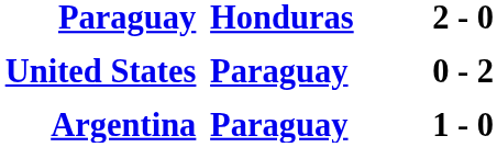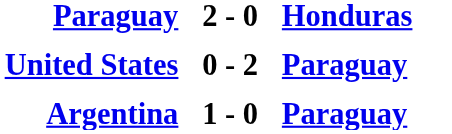 <table cellpadding=2 style=font-size:90% align=center>
 <tr>
 <td width=40% align=right><strong><a href='#'>Paraguay</a></strong></td>
+<td align=center><strong>2 - 0</strong></td>
 <td><strong><a href='#'>Honduras</a></strong></td>
-<td align=center><strong>2 - 0</strong></td>
 </tr>
 <tr>
 <td width=40% align=right><strong><a href='#'>United States</a></strong></td>
+<td align=center><strong>0 - 2</strong></td>
 <td><strong><a href='#'>Paraguay</a></strong></td>
-<td align=center><strong>0 - 2</strong></td>
 </tr>
 <tr>
 <td width=40% align=right><strong><a href='#'>Argentina</a></strong></td>
+<td align=center><strong>1 - 0</strong></td>
 <td><strong><a href='#'>Paraguay</a></strong></td>
-<td align=center><strong>1 - 0</strong></td>
 </tr>
 </table>
